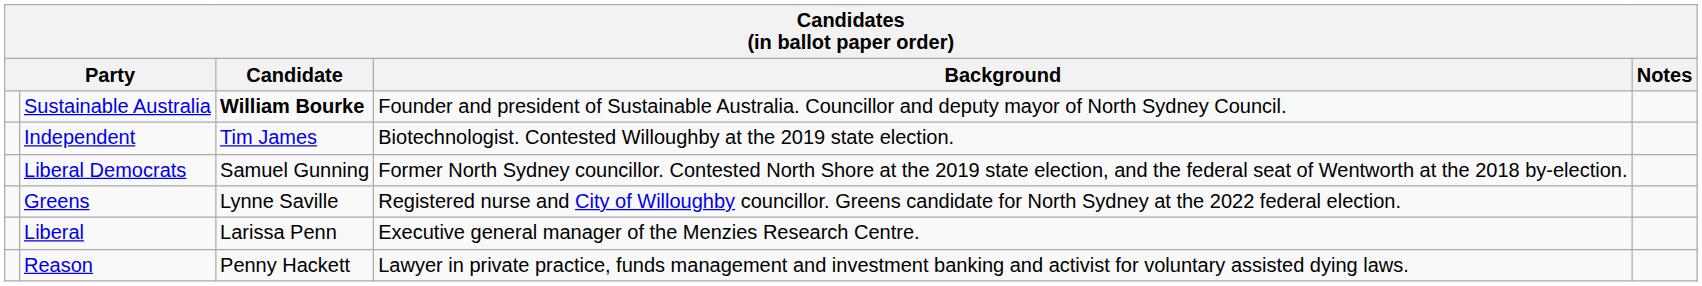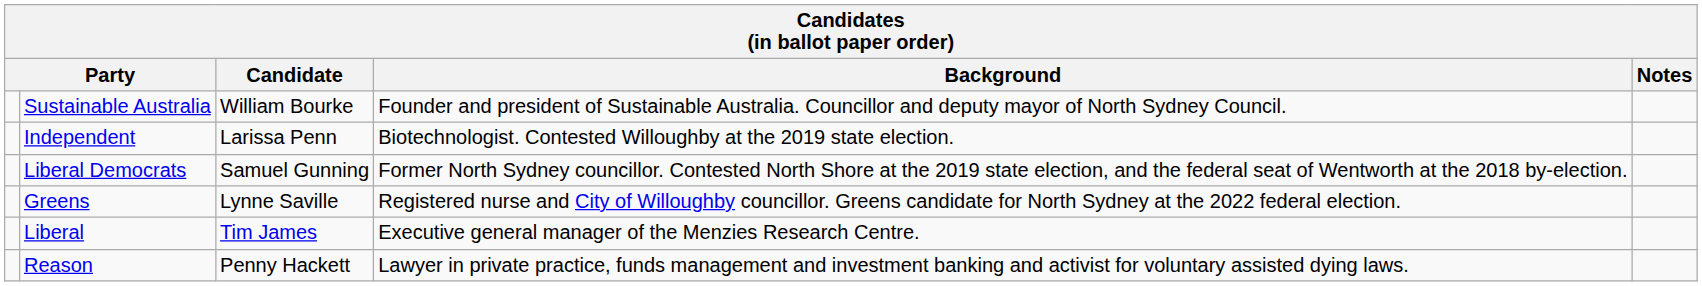 <table class="wikitable">
 <tr>
 <th colspan="6">Candidates<br>(in ballot paper order)</th>
 </tr>
 <tr>
 <th colspan="2">Party</th>
 <th>Candidate</th>
 <th>Background</th>
 <th>Notes</th>
 </tr>
 <tr>
 <td> </td>
 <td><a href='#'>Sustainable Australia</a></td>
-<td><strong>William Bourke</strong></td>
+<td>William Bourke</td>
 <td>Founder and president of Sustainable Australia. Councillor and deputy mayor of North Sydney Council.</td>
 <td></td>
 </tr>
 <tr>
 <td> </td>
 <td><a href='#'>Independent</a></td>
-<td><a href='#'>Tim James</a></td>
+<td>Larissa Penn</td>
 <td>Biotechnologist. Contested Willoughby at the 2019 state election.</td>
 <td></td>
 </tr>
 <tr>
 <td> </td>
 <td><a href='#'>Liberal Democrats</a></td>
 <td>Samuel Gunning</td>
 <td>Former North Sydney councillor. Contested North Shore at the 2019 state election, and the federal seat of Wentworth at the 2018 by-election.</td>
 <td></td>
 </tr>
 <tr>
 <td> </td>
 <td><a href='#'>Greens</a></td>
 <td>Lynne Saville</td>
 <td>Registered nurse and <a href='#'>City of Willoughby</a> councillor. Greens candidate for North Sydney at the 2022 federal election.</td>
 <td></td>
 </tr>
 <tr>
 <td> </td>
 <td><a href='#'>Liberal</a></td>
-<td>Larissa Penn</td>
+<td><a href='#'>Tim James</a></td>
 <td>Executive general manager of the Menzies Research Centre.</td>
 <td></td>
 </tr>
 <tr>
 <td> </td>
 <td><a href='#'>Reason</a></td>
 <td>Penny Hackett</td>
 <td>Lawyer in private practice, funds management and investment banking and activist for voluntary assisted dying laws.</td>
 <td></td>
 </tr>
 </table>
